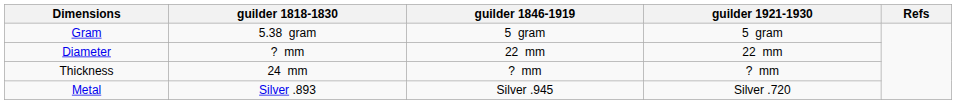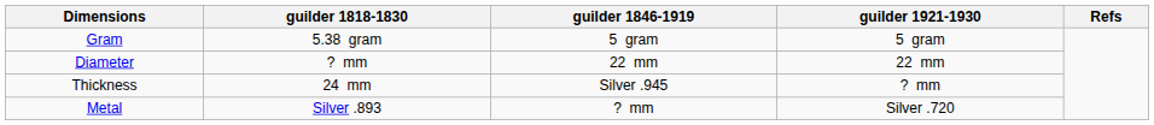 <table class="wikitable" style="width:100%; text-align: center">
 <tr>
 <th>Dimensions</th>
 <th> guilder 1818-1830</th>
 <th> guilder 1846-1919</th>
 <th> guilder 1921-1930</th>
 <th>Refs</th>
 </tr>
 <tr>
 <td><a href='#'>Gram</a></td>
 <td>5.38  gram</td>
 <td>5  gram</td>
 <td>5  gram</td>
 <td Rowspan="4"></td>
 </tr>
 <tr>
 <td><a href='#'>Diameter</a></td>
 <td>?  mm</td>
 <td>22  mm</td>
 <td>22  mm</td>
 </tr>
 <tr>
 <td>Thickness</td>
 <td>24  mm</td>
-<td>?  mm</td>
+<td>Silver .945</td>
 <td>?  mm</td>
 </tr>
 <tr>
 <td><a href='#'>Metal</a></td>
 <td><a href='#'>Silver</a> .893</td>
-<td>Silver .945</td>
+<td>?  mm</td>
 <td>Silver .720</td>
 </tr>
 </table>
